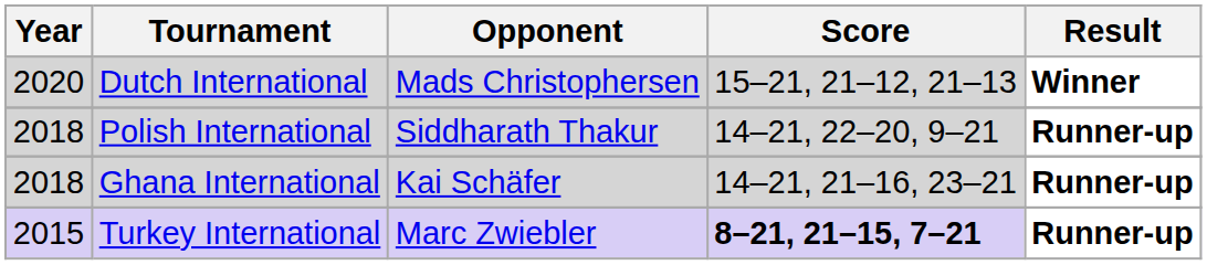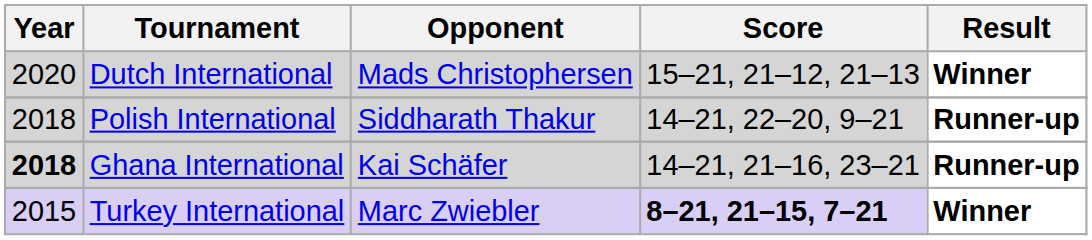 <table class="sortable wikitable" style="font-size: 90%;">
 <tr>
 <th>Year</th>
 <th>Tournament</th>
 <th>Opponent</th>
 <th>Score</th>
 <th>Result</th>
 </tr>
 <tr style="background:#D5D5D5">
 <td align="center">2020</td>
 <td align="left"><a href='#'>Dutch International</a></td>
 <td align="left"> <a href='#'>Mads Christophersen</a></td>
 <td align="left">15–21, 21–12, 21–13</td>
 <td style="text-align:left; background:white"> <strong>Winner</strong></td>
 </tr>
 <tr>
 </tr>
 <tr style="background:#D5D5D5">
 <td align="center">2018</td>
 <td align="left"><a href='#'>Polish International</a></td>
 <td align="left"> <a href='#'>Siddharath Thakur</a></td>
 <td align="left">14–21, 22–20, 9–21</td>
 <td style="text-align:left; background:white"> <strong>Runner-up</strong></td>
 </tr>
 <tr>
 </tr>
 <tr style="background:#D5D5D5">
-<td align="center">2018</td>
+<td align="center"><strong>2018</strong></td>
 <td align="left"><a href='#'>Ghana International</a></td>
 <td align="left"> <a href='#'>Kai Schäfer</a></td>
 <td align="left">14–21, 21–16, 23–21</td>
 <td style="text-align:left; background:white"> <strong>Runner-up</strong></td>
 </tr>
 <tr>
 </tr>
 <tr style="background:#D8CEF6">
 <td align="center">2015</td>
 <td align="left"><a href='#'>Turkey International</a></td>
 <td align="left"> <a href='#'>Marc Zwiebler</a></td>
 <td align="left"><strong>8–21, 21–15, 7–21</strong></td>
-<td style="text-align:left; background:white"> <strong>Runner-up</strong></td>
+<td style="text-align:left; background:white"> <strong>Winner</strong></td>
 </tr>
 </table>
